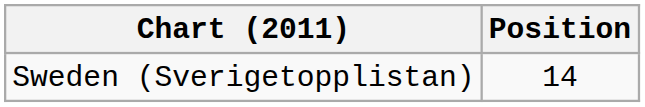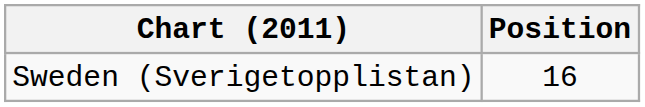 <table class="wikitable">
 <tr>
 <th>Chart (2011)</th>
 <th>Position</th>
 </tr>
 <tr>
 <td>Sweden (Sverigetopplistan)</td>
-<td align="center">14</td>
+<td align="center">16</td>
 </tr>
 </table>
